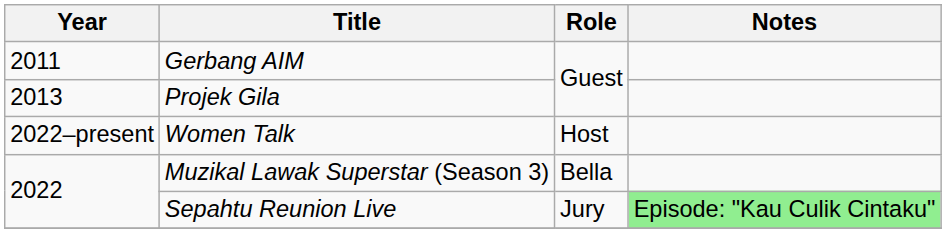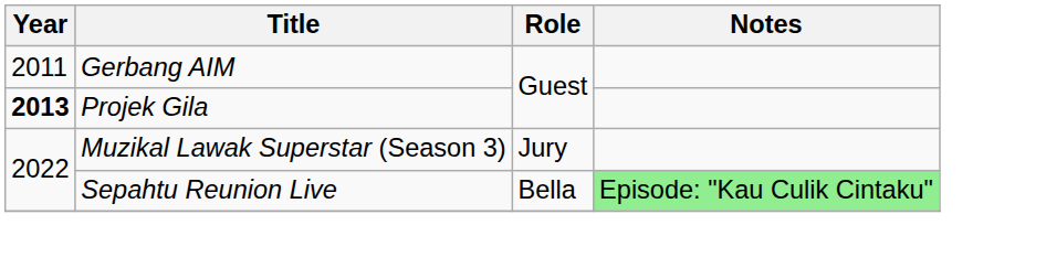 <table class="wikitable">
 <tr>
 <th>Year</th>
 <th>Title</th>
 <th>Role</th>
 <th>Notes</th>
 </tr>
 <tr>
 <td>2011</td>
 <td><em>Gerbang AIM</em></td>
 <td rowspan="2">Guest</td>
 <td></td>
 </tr>
 <tr>
-<td>2013</td>
+<td><strong>2013</strong></td>
 <td><em>Projek Gila</em></td>
-<td></td>
-</tr>
-<tr>
-<td>2022–present</td>
-<td><em>Women Talk</em></td>
-<td>Host</td>
 <td></td>
 </tr>
 <tr>
 <td rowspan="2">2022</td>
 <td><em>Muzikal Lawak Superstar</em> (Season 3)</td>
-<td>Bella</td>
+<td>Jury</td>
 <td></td>
 </tr>
 <tr>
 <td><em>Sepahtu Reunion Live</em></td>
-<td>Jury</td>
+<td>Bella</td>
 <td style="background: lightgreen;">Episode: "Kau Culik Cintaku"</td>
 </tr>
 <tr>
 </tr>
 </table>
